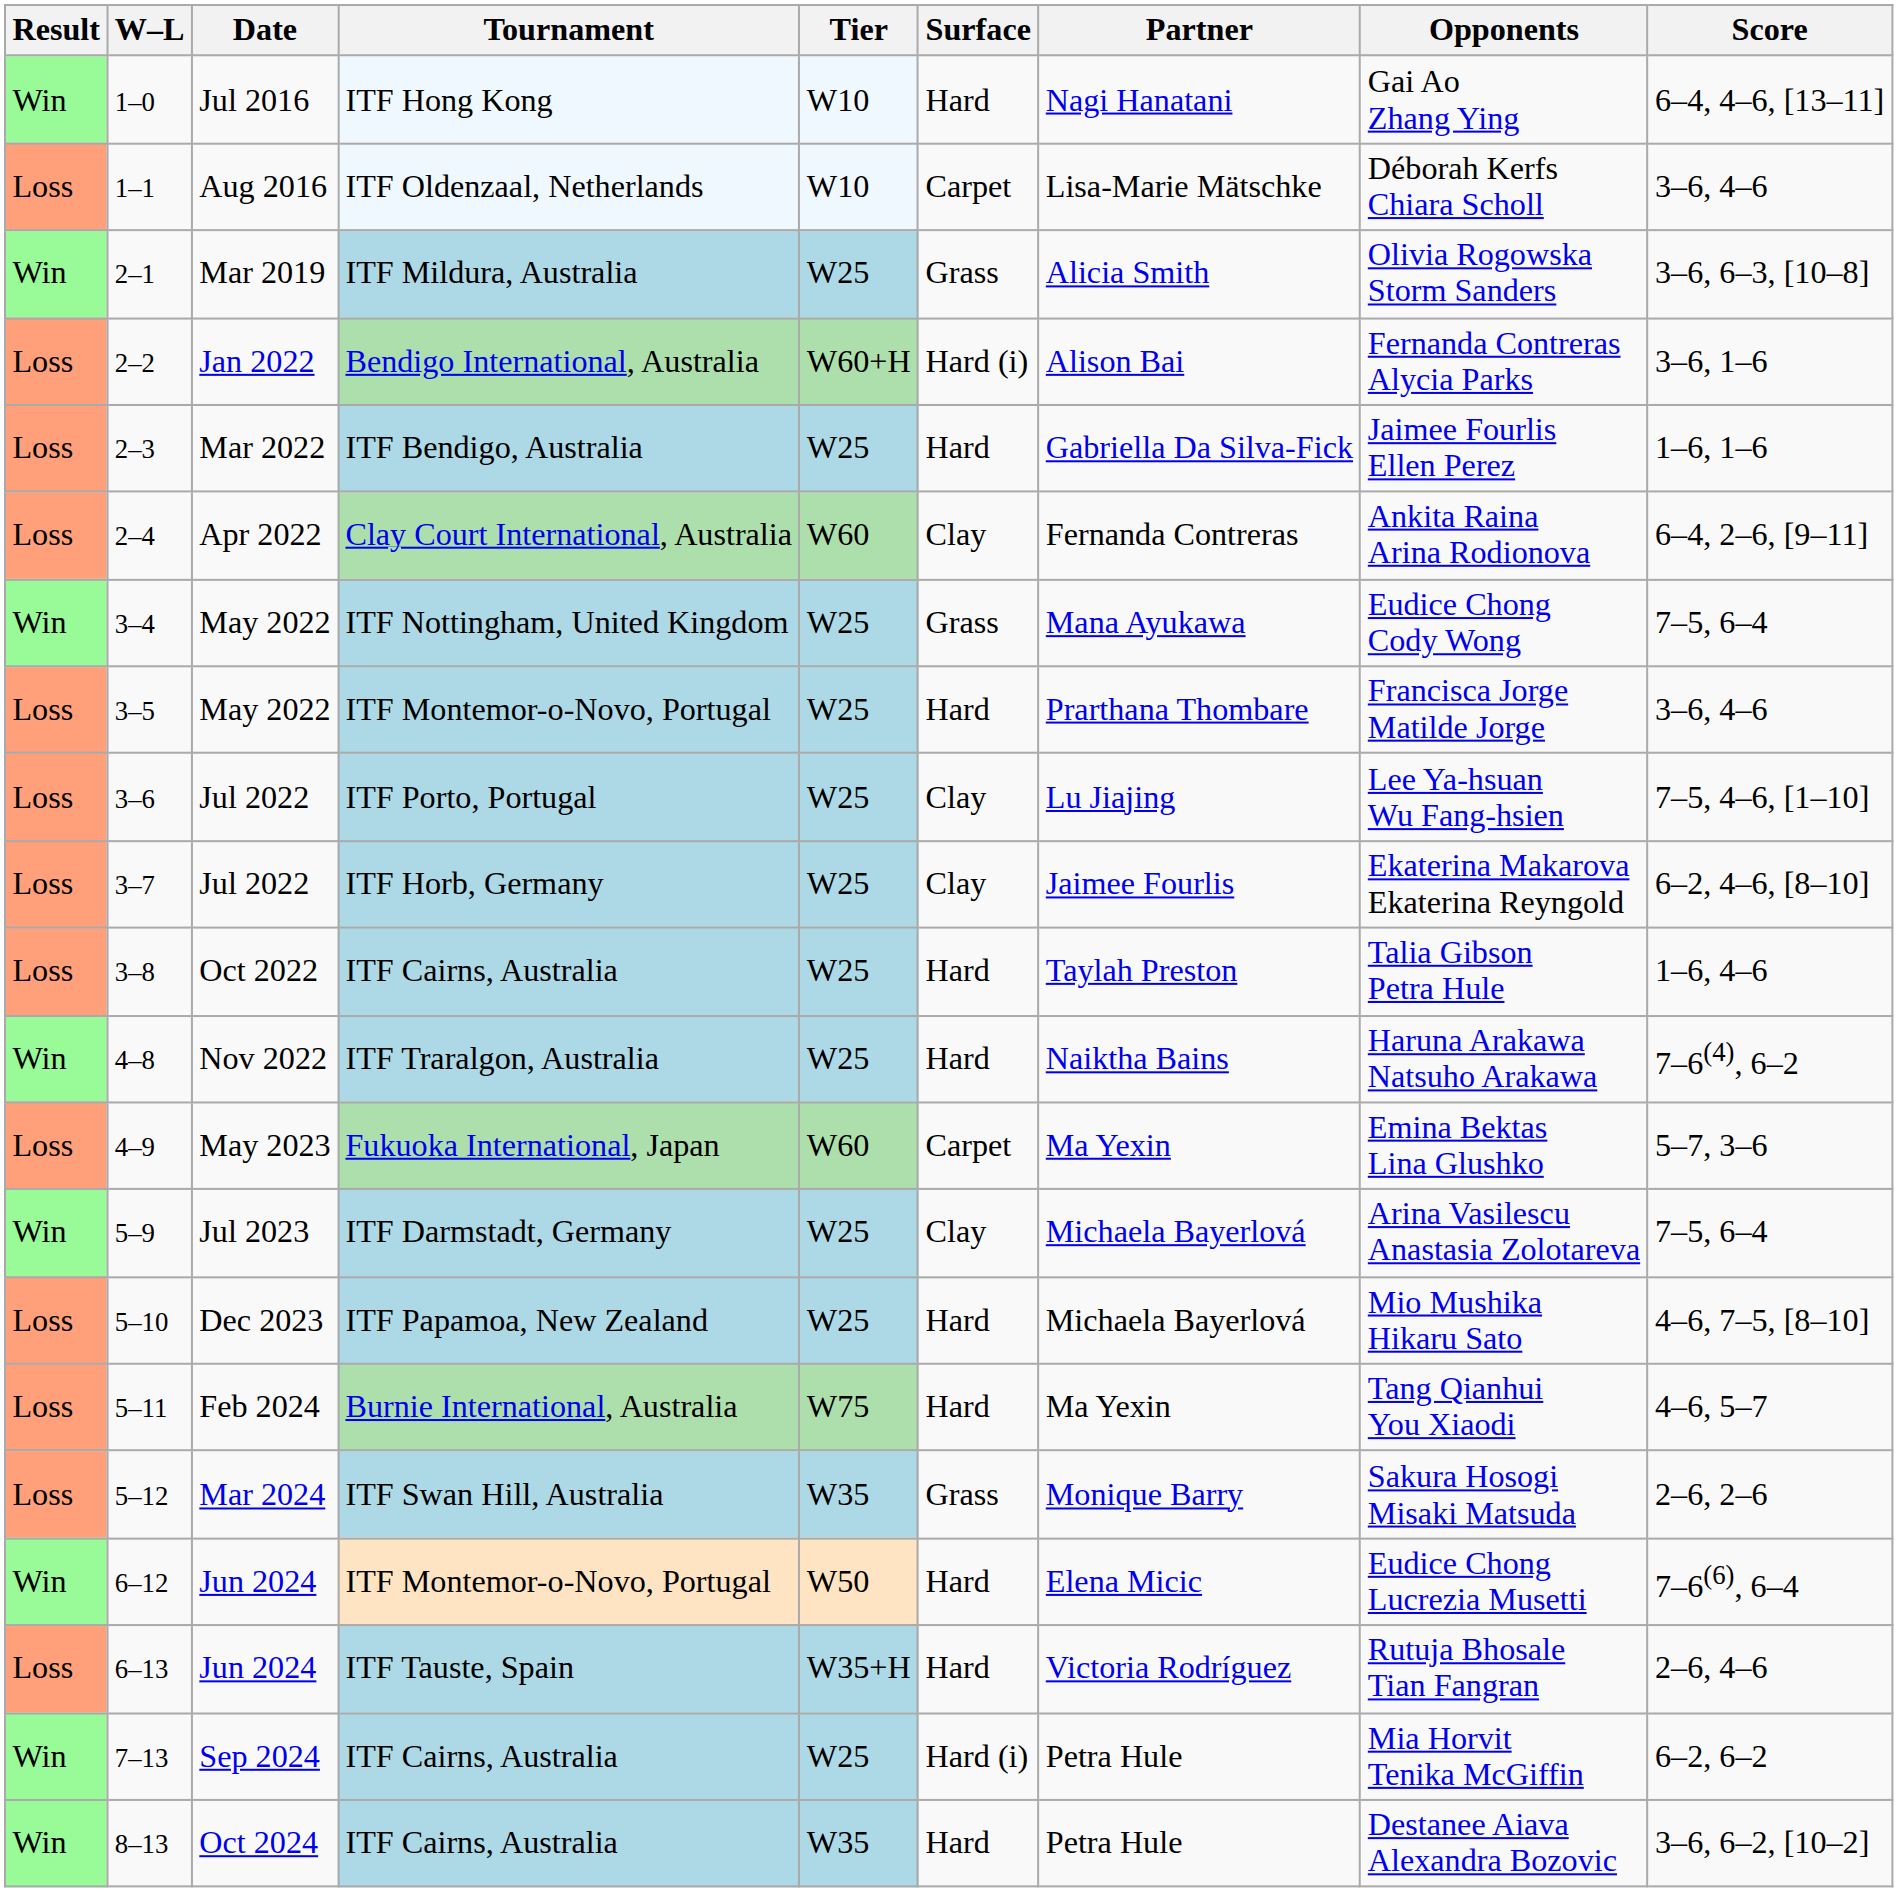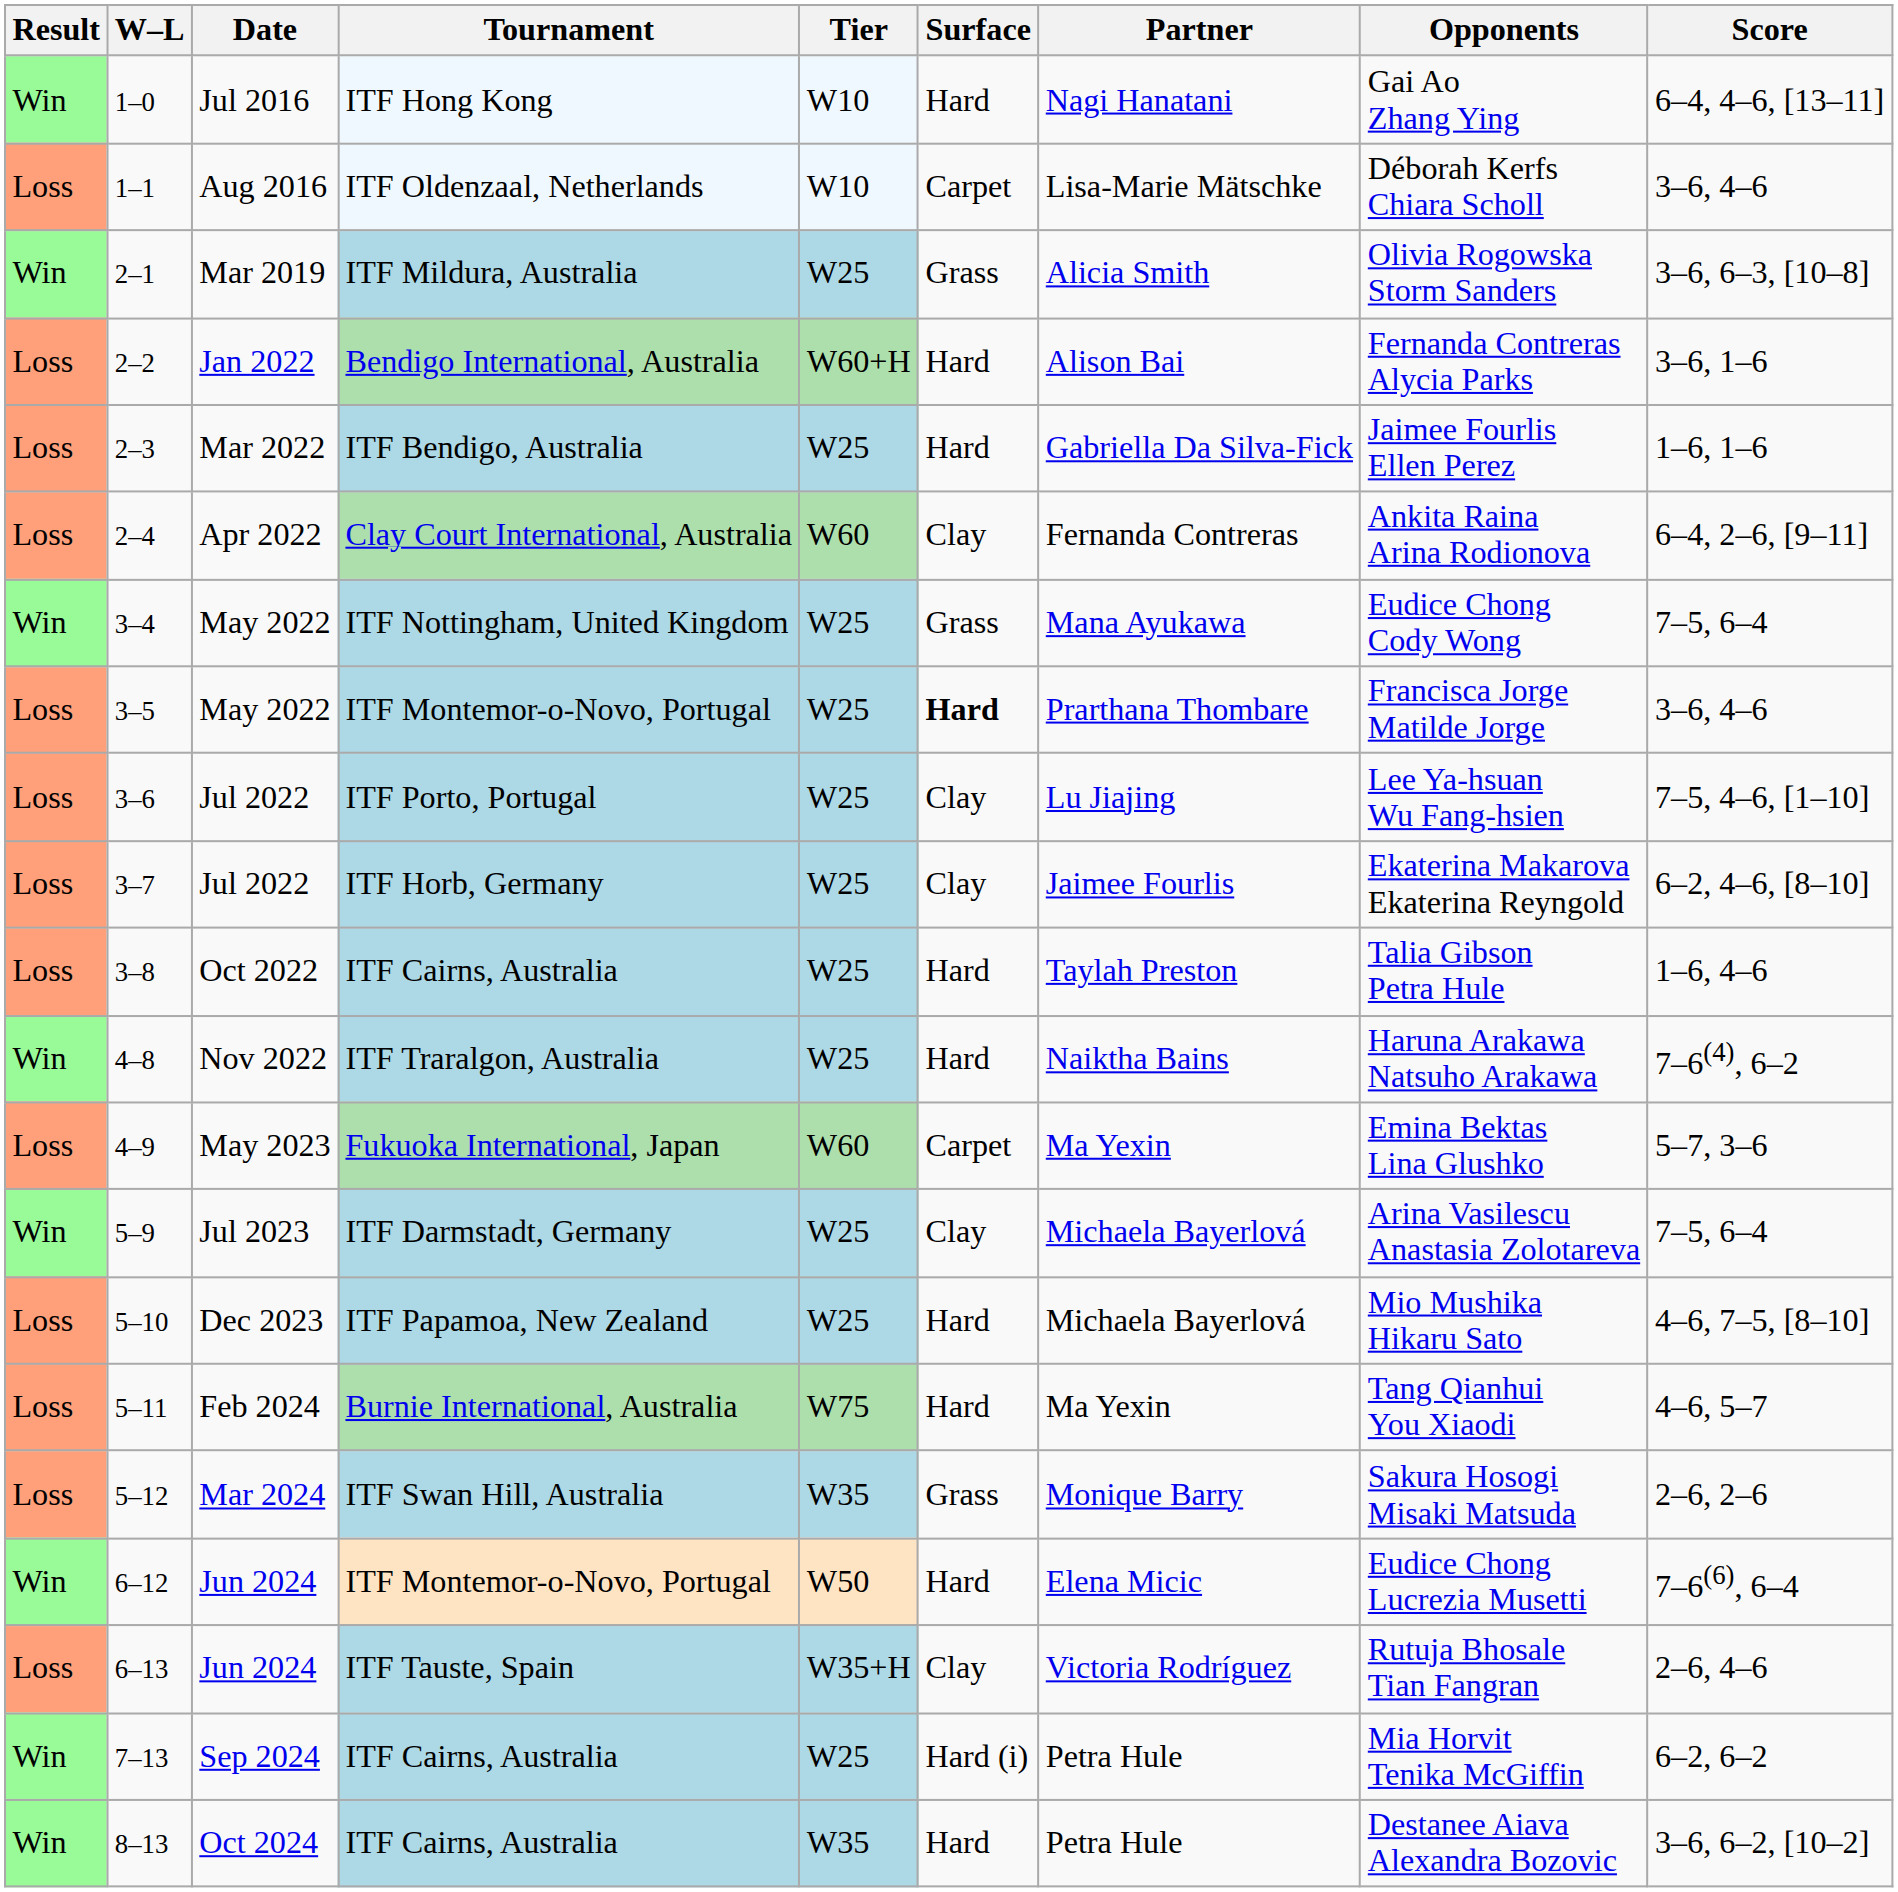 <table class="sortable wikitable">
 <tr>
 <th>Result</th>
 <th class="unsortable">W–L</th>
 <th>Date</th>
 <th>Tournament</th>
 <th>Tier</th>
 <th>Surface</th>
 <th>Partner</th>
 <th>Opponents</th>
 <th class="unsortable">Score</th>
 </tr>
 <tr>
 <td style="background:#98fb98;">Win</td>
 <td><small>1–0</small></td>
 <td>Jul 2016</td>
 <td style="background:#f0f8ff;">ITF Hong Kong</td>
 <td style="background:#f0f8ff;">W10</td>
 <td>Hard</td>
 <td> <a href='#'>Nagi Hanatani</a></td>
 <td> Gai Ao <br> <a href='#'>Zhang Ying</a></td>
 <td>6–4, 4–6, [13–11]</td>
 </tr>
 <tr>
 <td style="background:#ffa07a;">Loss</td>
 <td><small>1–1</small></td>
 <td>Aug 2016</td>
 <td style="background:#f0f8ff;">ITF Oldenzaal, Netherlands</td>
 <td style="background:#f0f8ff;">W10</td>
 <td>Carpet</td>
 <td> Lisa-Marie Mätschke</td>
 <td> Déborah Kerfs <br> <a href='#'>Chiara Scholl</a></td>
 <td>3–6, 4–6</td>
 </tr>
 <tr>
 <td style="background:#98fb98;">Win</td>
 <td><small>2–1</small></td>
 <td>Mar 2019</td>
 <td style="background:lightblue;">ITF Mildura, Australia</td>
 <td style="background:lightblue;">W25</td>
 <td>Grass</td>
 <td> <a href='#'>Alicia Smith</a></td>
 <td> <a href='#'>Olivia Rogowska</a> <br> <a href='#'>Storm Sanders</a></td>
 <td>3–6, 6–3, [10–8]</td>
 </tr>
 <tr>
 <td style="background:#ffa07a;">Loss</td>
 <td><small>2–2</small></td>
 <td><a href='#'>Jan 2022</a></td>
 <td style="background:#addfad;"><a href='#'>Bendigo International</a>, Australia</td>
 <td style="background:#addfad;">W60+H</td>
-<td>Hard (i)</td>
+<td>Hard</td>
 <td> <a href='#'>Alison Bai</a></td>
 <td> <a href='#'>Fernanda Contreras</a> <br> <a href='#'>Alycia Parks</a></td>
 <td>3–6, 1–6</td>
 </tr>
 <tr>
 <td style="background:#ffa07a;">Loss</td>
 <td><small>2–3</small></td>
 <td>Mar 2022</td>
 <td style="background:lightblue;">ITF Bendigo, Australia</td>
 <td style="background:lightblue;">W25</td>
 <td>Hard</td>
 <td> <a href='#'>Gabriella Da Silva-Fick</a></td>
 <td> <a href='#'>Jaimee Fourlis</a> <br>  <a href='#'>Ellen Perez</a></td>
 <td>1–6, 1–6</td>
 </tr>
 <tr>
 <td style="background:#ffa07a;">Loss</td>
 <td><small>2–4</small></td>
 <td>Apr 2022</td>
 <td style="background:#addfad"><a href='#'>Clay Court International</a>, Australia</td>
 <td style="background:#addfad;">W60</td>
 <td>Clay</td>
 <td> Fernanda Contreras</td>
 <td> <a href='#'>Ankita Raina</a> <br> <a href='#'>Arina Rodionova</a></td>
 <td>6–4, 2–6, [9–11]</td>
 </tr>
 <tr>
 <td style="background:#98fb98;">Win</td>
 <td><small>3–4</small></td>
 <td>May 2022</td>
 <td style="background:lightblue;">ITF Nottingham, United Kingdom</td>
 <td style="background:lightblue;">W25</td>
 <td>Grass</td>
 <td> <a href='#'>Mana Ayukawa</a></td>
 <td> <a href='#'>Eudice Chong</a> <br> <a href='#'>Cody Wong</a></td>
 <td>7–5, 6–4</td>
 </tr>
 <tr>
 <td style="background:#ffa07a;">Loss</td>
 <td><small>3–5</small></td>
 <td>May 2022</td>
 <td style="background:lightblue;">ITF Montemor-o-Novo, Portugal</td>
 <td style="background:lightblue;">W25</td>
-<td>Hard</td>
+<td><strong>Hard</strong></td>
 <td> <a href='#'>Prarthana Thombare</a></td>
 <td> <a href='#'>Francisca Jorge</a> <br> <a href='#'>Matilde Jorge</a></td>
 <td>3–6, 4–6</td>
 </tr>
 <tr>
 <td style="background:#ffa07a;">Loss</td>
 <td><small>3–6</small></td>
 <td>Jul 2022</td>
 <td style="background:lightblue;">ITF Porto, Portugal</td>
 <td style="background:lightblue;">W25</td>
 <td>Clay</td>
 <td> <a href='#'>Lu Jiajing</a></td>
 <td> <a href='#'>Lee Ya-hsuan</a> <br> <a href='#'>Wu Fang-hsien</a></td>
 <td>7–5, 4–6, [1–10]</td>
 </tr>
 <tr>
 <td style="background:#ffa07a;">Loss</td>
 <td><small>3–7</small></td>
 <td>Jul 2022</td>
 <td style="background:lightblue;">ITF Horb, Germany</td>
 <td style="background:lightblue;">W25</td>
 <td>Clay</td>
 <td> <a href='#'>Jaimee Fourlis</a></td>
 <td> <a href='#'>Ekaterina Makarova</a> <br> Ekaterina Reyngold</td>
 <td>6–2, 4–6, [8–10]</td>
 </tr>
 <tr>
 <td style="background:#ffa07a;">Loss</td>
 <td><small>3–8</small></td>
 <td>Oct 2022</td>
 <td style="background:lightblue;">ITF Cairns, Australia</td>
 <td style="background:lightblue;">W25</td>
 <td>Hard</td>
 <td> <a href='#'>Taylah Preston</a></td>
 <td> <a href='#'>Talia Gibson</a> <br> <a href='#'>Petra Hule</a></td>
 <td>1–6, 4–6</td>
 </tr>
 <tr>
 <td bgcolor=98FB98>Win</td>
 <td><small>4–8</small></td>
 <td>Nov 2022</td>
 <td style="background:lightblue;">ITF Traralgon, Australia</td>
 <td style="background:lightblue;">W25</td>
 <td>Hard</td>
 <td> <a href='#'>Naiktha Bains</a></td>
 <td> <a href='#'>Haruna Arakawa</a> <br> <a href='#'>Natsuho Arakawa</a></td>
 <td>7–6<sup>(4)</sup>, 6–2</td>
 </tr>
 <tr>
 <td style="background:#ffa07a;">Loss</td>
 <td><small>4–9</small></td>
 <td>May 2023</td>
 <td style="background:#addfad;"><a href='#'>Fukuoka International</a>, Japan</td>
 <td style="background:#addfad;">W60</td>
 <td>Carpet</td>
 <td> <a href='#'>Ma Yexin</a></td>
 <td> <a href='#'>Emina Bektas</a> <br> <a href='#'>Lina Glushko</a></td>
 <td>5–7, 3–6</td>
 </tr>
 <tr>
 <td style="background:#98fb98;">Win</td>
 <td><small>5–9</small></td>
 <td>Jul 2023</td>
 <td style="background:lightblue;">ITF Darmstadt, Germany</td>
 <td style="background:lightblue;">W25</td>
 <td>Clay</td>
 <td> <a href='#'>Michaela Bayerlová</a></td>
 <td> <a href='#'>Arina Vasilescu</a> <br>  <a href='#'>Anastasia Zolotareva</a></td>
 <td>7–5, 6–4</td>
 </tr>
 <tr>
 <td style="background:#ffa07a;">Loss</td>
 <td><small>5–10</small></td>
 <td>Dec 2023</td>
 <td style="background:lightblue;">ITF Papamoa, New Zealand</td>
 <td style="background:lightblue;">W25</td>
 <td>Hard</td>
 <td> Michaela Bayerlová</td>
 <td> <a href='#'>Mio Mushika</a> <br> <a href='#'>Hikaru Sato</a></td>
 <td>4–6, 7–5, [8–10]</td>
 </tr>
 <tr>
 <td style="background:#ffa07a;">Loss</td>
 <td><small>5–11</small></td>
 <td>Feb 2024</td>
 <td style="background:#addfad;"><a href='#'>Burnie International</a>, Australia</td>
 <td style="background:#addfad;">W75</td>
 <td>Hard</td>
 <td> Ma Yexin</td>
 <td> <a href='#'>Tang Qianhui</a> <br> <a href='#'>You Xiaodi</a></td>
 <td>4–6, 5–7</td>
 </tr>
 <tr>
 <td style="background:#ffa07a;">Loss</td>
 <td><small>5–12</small></td>
 <td><a href='#'>Mar 2024</a></td>
 <td style="background:lightblue;">ITF Swan Hill, Australia</td>
 <td style="background:lightblue;">W35</td>
 <td>Grass</td>
 <td> <a href='#'>Monique Barry</a></td>
 <td> <a href='#'>Sakura Hosogi</a> <br> <a href='#'>Misaki Matsuda</a></td>
 <td>2–6, 2–6</td>
 </tr>
 <tr>
 <td style="background:#98fb98;">Win</td>
 <td><small>6–12</small></td>
 <td><a href='#'>Jun 2024</a></td>
 <td style="background:#ffe4c4;">ITF Montemor-o-Novo, Portugal</td>
 <td style="background:#ffe4c4;">W50</td>
 <td>Hard</td>
 <td> <a href='#'>Elena Micic</a></td>
 <td> <a href='#'>Eudice Chong</a> <br> <a href='#'>Lucrezia Musetti</a></td>
 <td>7–6<sup>(6)</sup>, 6–4</td>
 </tr>
 <tr>
 <td style="background:#ffa07a;">Loss</td>
 <td><small>6–13</small></td>
 <td><a href='#'>Jun 2024</a></td>
 <td style="background:lightblue;">ITF Tauste, Spain</td>
 <td style="background:lightblue;">W35+H</td>
-<td>Hard</td>
+<td>Clay</td>
 <td> <a href='#'>Victoria Rodríguez</a></td>
 <td> <a href='#'>Rutuja Bhosale</a> <br> <a href='#'>Tian Fangran</a></td>
 <td>2–6, 4–6</td>
 </tr>
 <tr>
 <td bgcolor=98FB98>Win</td>
 <td><small>7–13</small></td>
 <td><a href='#'>Sep 2024</a></td>
 <td style="background:lightblue">ITF Cairns, Australia</td>
 <td style="background:lightblue;">W25</td>
 <td>Hard (i)</td>
 <td> Petra Hule</td>
 <td> <a href='#'>Mia Horvit</a> <br>  <a href='#'>Tenika McGiffin</a></td>
 <td>6–2, 6–2</td>
 </tr>
 <tr>
 <td bgcolor=98FB98>Win</td>
 <td><small>8–13</small></td>
 <td><a href='#'>Oct 2024</a></td>
 <td style="background:lightblue">ITF Cairns, Australia</td>
 <td style="background:lightblue">W35</td>
 <td>Hard</td>
 <td> Petra Hule</td>
 <td> <a href='#'>Destanee Aiava</a> <br>  <a href='#'>Alexandra Bozovic</a></td>
 <td>3–6, 6–2, [10–2]</td>
 </tr>
 </table>
